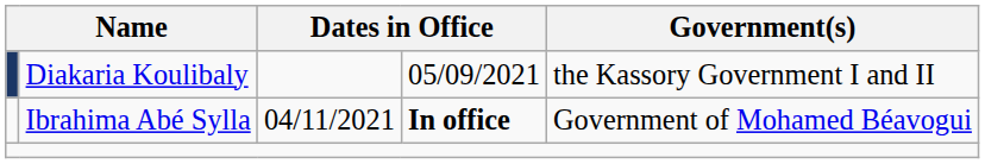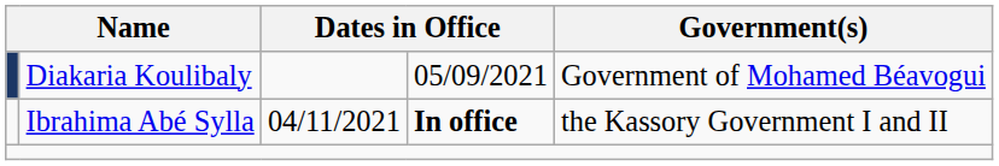 <table class="wikitable alternance">
 <tr>
 <th colspan="2" scope="col">Name</th>
 <th colspan="2" scope="col">Dates in Office</th>
 <th scope="col">Government(s)</th>
 </tr>
 <tr>
 <td bgcolor="#1B3665"></td>
 <td><a href='#'>Diakaria Koulibaly</a></td>
 <td></td>
 <td>05/09/2021</td>
-<td>the Kassory Government I and II</td>
+<td>Government of <a href='#'>Mohamed Béavogui</a></td>
 </tr>
 <tr>
 <td></td>
 <td><a href='#'>Ibrahima Abé Sylla</a></td>
 <td>04/11/2021</td>
 <td><strong>In office</strong></td>
-<td>Government of <a href='#'>Mohamed Béavogui</a></td>
+<td>the Kassory Government I and II</td>
 </tr>
 <tr>
 <td colspan=6></td>
 </tr>
 </table>
